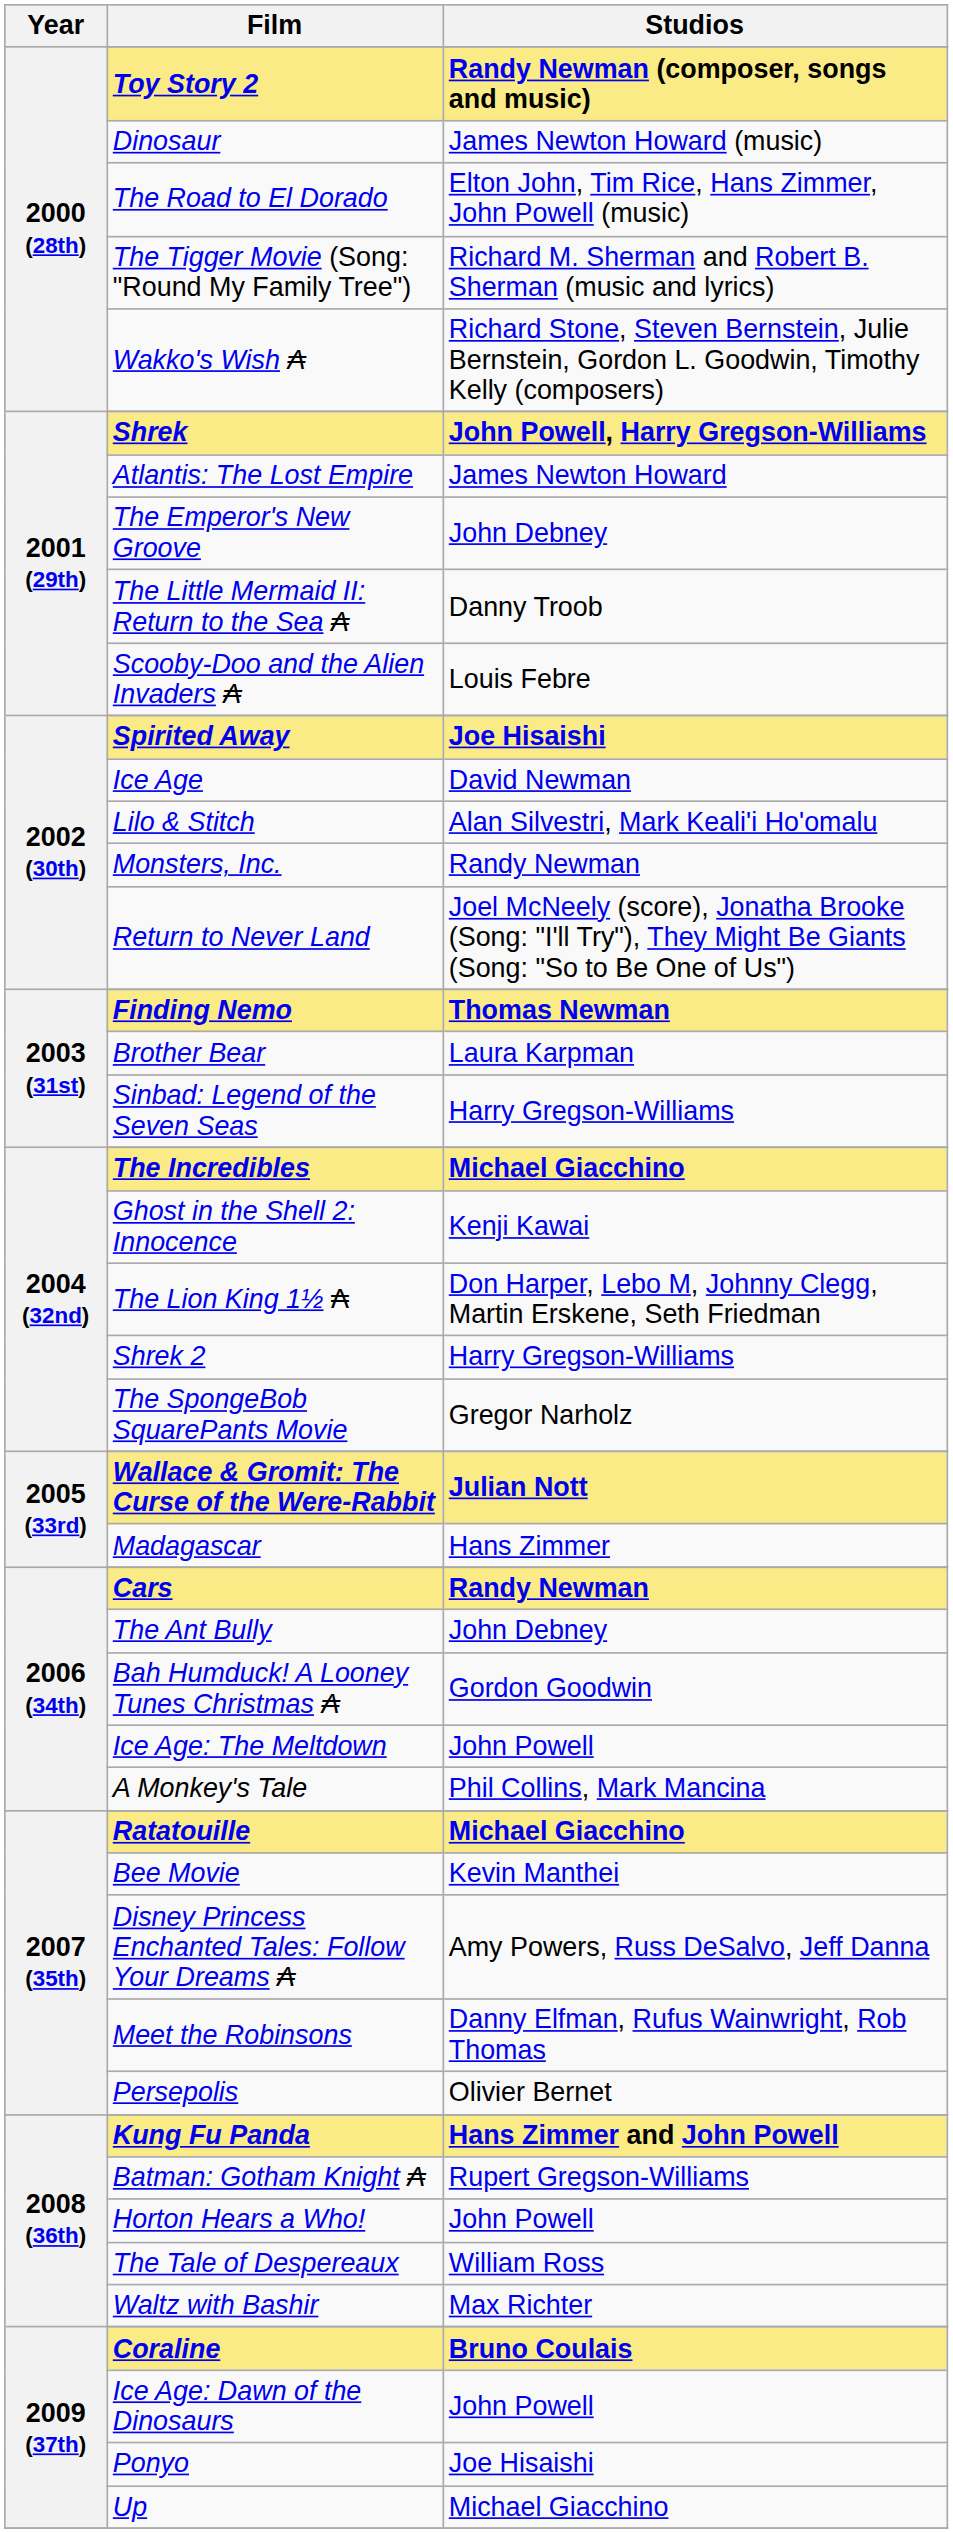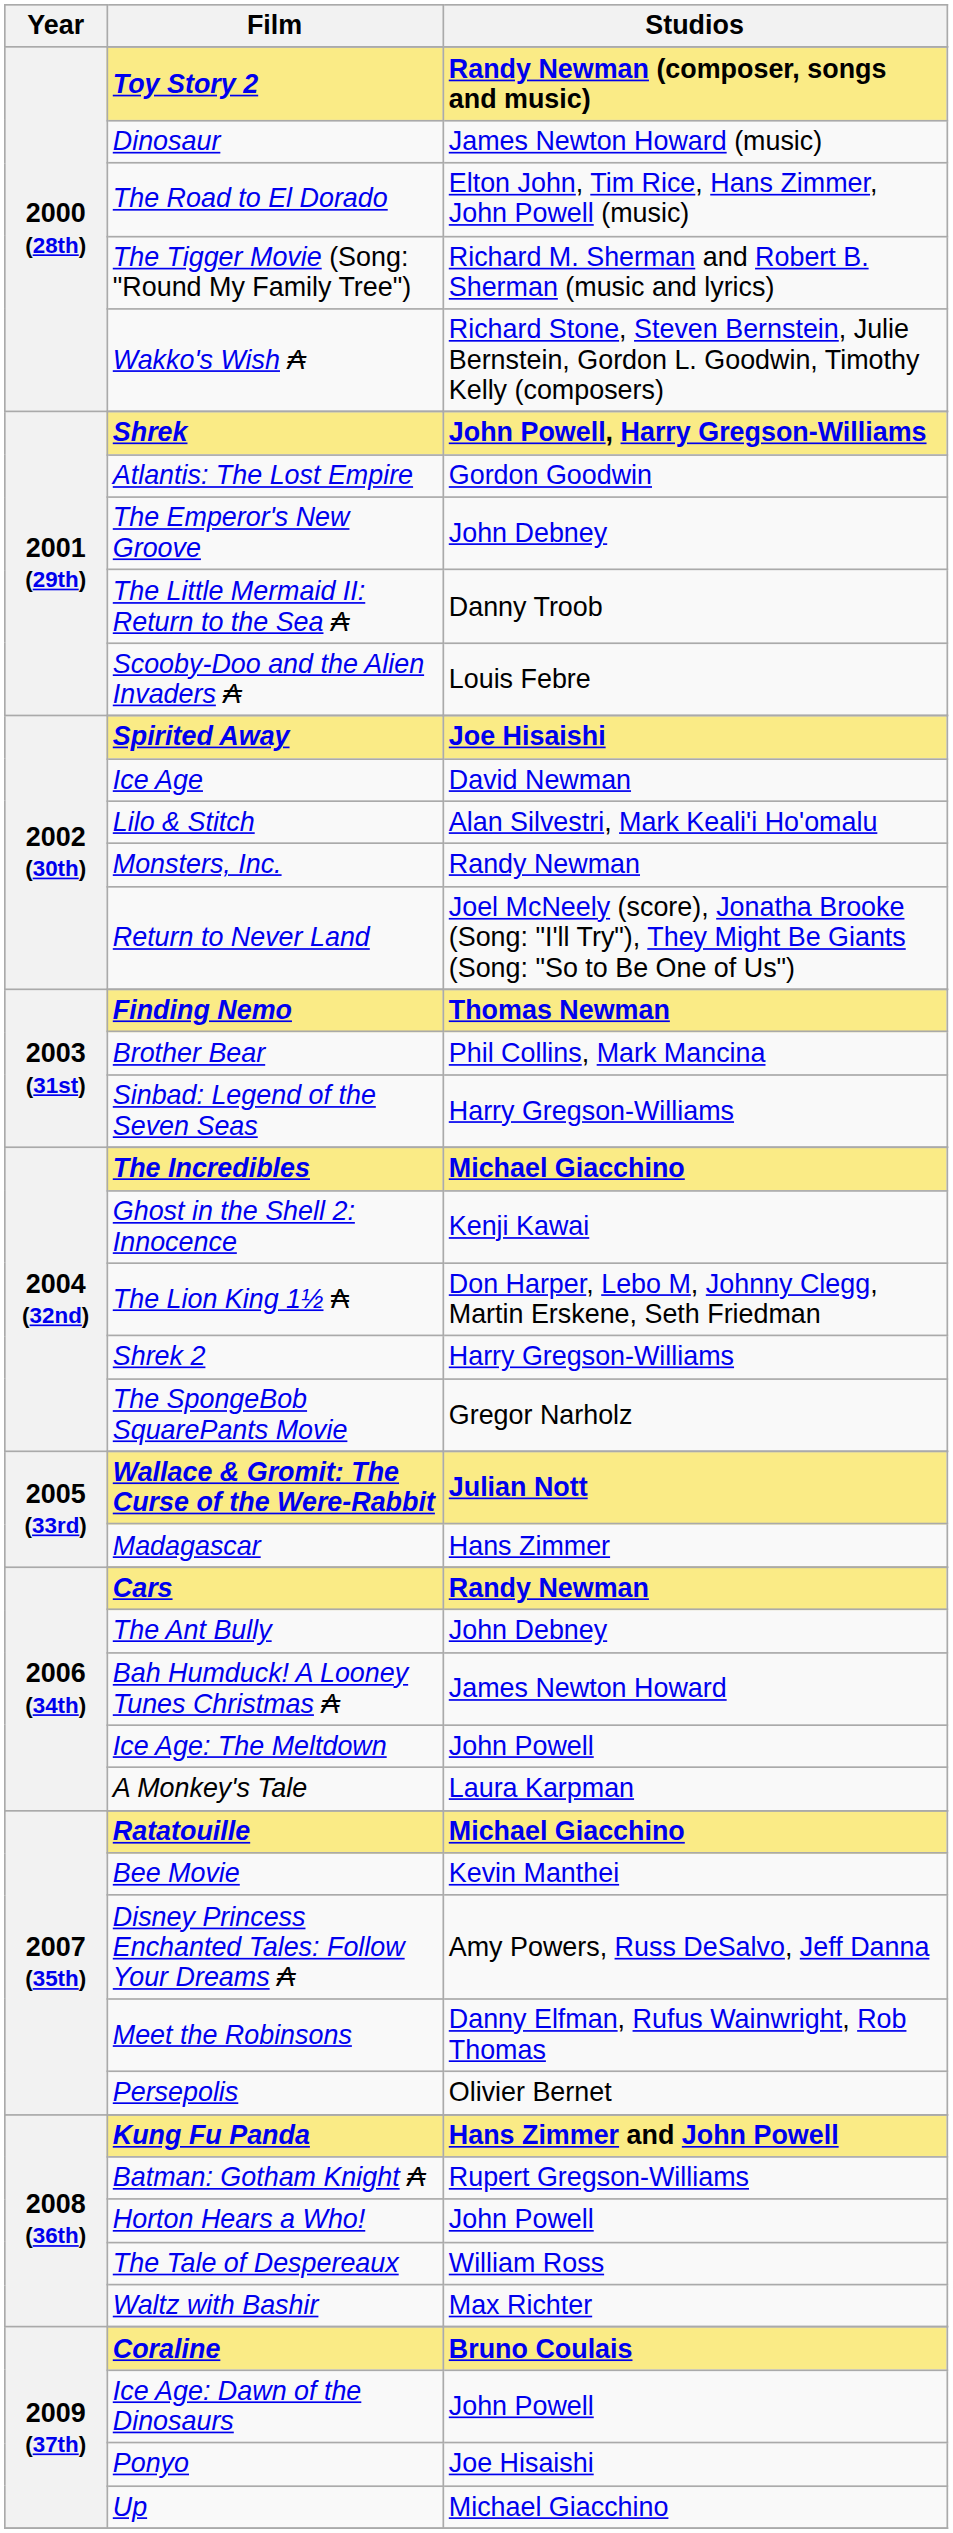 <table class="wikitable" style="width:90%;">
 <tr>
 <th style="width:3%;">Year</th>
 <th style="width:20%;">Film</th>
 <th style="width:30%;">Studios</th>
 </tr>
 <tr>
 <th rowspan="6" style="text-align:center;">2000 <br><small>(<a href='#'>28th</a>)</small><br></th>
 </tr>
 <tr>
 <td style="background:#FAEB86;"><strong><em><a href='#'>Toy Story 2</a></em></strong></td>
 <td style="background:#FAEB86;"><strong><a href='#'>Randy Newman</a> (composer, songs and music)</strong></td>
 </tr>
 <tr>
 <td><em><a href='#'>Dinosaur</a></em></td>
 <td><a href='#'>James Newton Howard</a> (music)</td>
 </tr>
 <tr>
 <td><em><a href='#'>The Road to El Dorado</a></em></td>
 <td><a href='#'>Elton John</a>, <a href='#'>Tim Rice</a>, <a href='#'>Hans Zimmer</a>, <a href='#'>John Powell</a> (music)</td>
 </tr>
 <tr>
 <td><em><a href='#'>The Tigger Movie</a></em> (Song: "Round My Family Tree")</td>
 <td><a href='#'>Richard M. Sherman</a> and <a href='#'>Robert B. Sherman</a> (music and lyrics)</td>
 </tr>
 <tr>
 <td><em><a href='#'>Wakko's Wish</a> ₳</em></td>
 <td><a href='#'>Richard Stone</a>, <a href='#'>Steven Bernstein</a>, Julie Bernstein, Gordon L. Goodwin, Timothy Kelly (composers)</td>
 </tr>
 <tr>
 <th rowspan="6" style="text-align:center;">2001 <br><small>(<a href='#'>29th</a>)</small><br></th>
 </tr>
 <tr>
 <td style="background:#FAEB86;"><strong><em><a href='#'>Shrek</a></em></strong></td>
 <td style="background:#FAEB86;"><strong><a href='#'>John Powell</a>, <a href='#'>Harry Gregson-Williams</a></strong></td>
 </tr>
 <tr>
 <td><em><a href='#'>Atlantis: The Lost Empire</a></em></td>
-<td><a href='#'>James Newton Howard</a></td>
+<td><a href='#'>Gordon Goodwin</a></td>
 </tr>
 <tr>
 <td><em><a href='#'>The Emperor's New Groove</a></em></td>
 <td><a href='#'>John Debney</a></td>
 </tr>
 <tr>
 <td><em><a href='#'>The Little Mermaid II: Return to the Sea</a> ₳</em></td>
 <td>Danny Troob</td>
 </tr>
 <tr>
 <td><em><a href='#'>Scooby-Doo and the Alien Invaders</a> ₳</em></td>
 <td>Louis Febre</td>
 </tr>
 <tr>
 <th rowspan="6" style="text-align:center;">2002 <br><small>(<a href='#'>30th</a>)</small><br></th>
 </tr>
 <tr>
 <td style="background:#FAEB86;"><strong><em><a href='#'>Spirited Away</a></em></strong></td>
 <td style="background:#FAEB86;"><strong><a href='#'>Joe Hisaishi</a></strong></td>
 </tr>
 <tr>
 <td><em><a href='#'>Ice Age</a></em></td>
 <td><a href='#'>David Newman</a></td>
 </tr>
 <tr>
 <td><em><a href='#'>Lilo & Stitch</a></em></td>
 <td><a href='#'>Alan Silvestri</a>, <a href='#'>Mark Keali'i Ho'omalu</a></td>
 </tr>
 <tr>
 <td><em><a href='#'>Monsters, Inc.</a></em></td>
 <td><a href='#'>Randy Newman</a></td>
 </tr>
 <tr>
 <td><em><a href='#'>Return to Never Land</a></em></td>
 <td><a href='#'>Joel McNeely</a> (score), <a href='#'>Jonatha Brooke</a> (Song: "I'll Try"), <a href='#'>They Might Be Giants</a> (Song: "So to Be One of Us")</td>
 </tr>
 <tr>
 <th rowspan="4" style="text-align:center;">2003 <br><small>(<a href='#'>31st</a>)</small><br></th>
 </tr>
 <tr>
 <td style="background:#FAEB86;"><strong><em><a href='#'>Finding Nemo</a></em></strong></td>
 <td style="background:#FAEB86;"><strong><a href='#'>Thomas Newman</a></strong></td>
 </tr>
 <tr>
 <td><em><a href='#'>Brother Bear</a></em></td>
-<td><a href='#'>Laura Karpman</a></td>
+<td><a href='#'>Phil Collins</a>, <a href='#'>Mark Mancina</a></td>
 </tr>
 <tr>
 <td><em><a href='#'>Sinbad: Legend of the Seven Seas</a></em></td>
 <td><a href='#'>Harry Gregson-Williams</a></td>
 </tr>
 <tr>
 <th rowspan="6" style="text-align:center;">2004 <br><small>(<a href='#'>32nd</a>)</small><br></th>
 </tr>
 <tr>
 <td style="background:#FAEB86;"><strong><em><a href='#'>The Incredibles</a></em></strong></td>
 <td style="background:#FAEB86;"><strong><a href='#'>Michael Giacchino</a></strong></td>
 </tr>
 <tr>
 <td><em><a href='#'>Ghost in the Shell 2: Innocence</a></em></td>
 <td><a href='#'>Kenji Kawai</a></td>
 </tr>
 <tr>
 <td><em><a href='#'>The Lion King 1½</a></em> ₳</td>
 <td><a href='#'>Don Harper</a>, <a href='#'>Lebo M</a>, <a href='#'>Johnny Clegg</a>, Martin Erskene, Seth Friedman</td>
 </tr>
 <tr>
 <td><em><a href='#'>Shrek 2</a></em></td>
 <td><a href='#'>Harry Gregson-Williams</a></td>
 </tr>
 <tr>
 <td><em><a href='#'>The SpongeBob SquarePants Movie</a></em></td>
 <td>Gregor Narholz</td>
 </tr>
 <tr>
 <th rowspan="3" style="text-align:center;">2005 <br><small>(<a href='#'>33rd</a>)</small><br></th>
 </tr>
 <tr>
 <td style="background:#FAEB86;"><strong><em><a href='#'>Wallace & Gromit: The Curse of the Were-Rabbit</a></em></strong></td>
 <td style="background:#FAEB86;"><strong><a href='#'>Julian Nott</a></strong></td>
 </tr>
 <tr>
 <td><em><a href='#'>Madagascar</a></em></td>
 <td><a href='#'>Hans Zimmer</a></td>
 </tr>
 <tr>
 <th rowspan="6" style="text-align:center;">2006 <br><small>(<a href='#'>34th</a>)</small><br></th>
 </tr>
 <tr>
 <td style="background:#FAEB86;"><strong><em><a href='#'>Cars</a></em></strong></td>
 <td style="background:#FAEB86;"><strong><a href='#'>Randy Newman</a></strong></td>
 </tr>
 <tr>
 <td><em><a href='#'>The Ant Bully</a></em></td>
 <td><a href='#'>John Debney</a></td>
 </tr>
 <tr>
 <td><em><a href='#'>Bah Humduck! A Looney Tunes Christmas</a> ₳</em></td>
-<td><a href='#'>Gordon Goodwin</a></td>
+<td><a href='#'>James Newton Howard</a></td>
 </tr>
 <tr>
 <td><em><a href='#'>Ice Age: The Meltdown</a></em></td>
 <td><a href='#'>John Powell</a></td>
 </tr>
 <tr>
 <td><em>A Monkey's Tale</em></td>
-<td><a href='#'>Phil Collins</a>, <a href='#'>Mark Mancina</a></td>
+<td><a href='#'>Laura Karpman</a></td>
 </tr>
 <tr>
 <th rowspan="6" style="text-align:center;">2007 <br><small>(<a href='#'>35th</a>)</small><br></th>
 </tr>
 <tr>
 <td style="background:#FAEB86;"><strong><em><a href='#'>Ratatouille</a></em></strong></td>
 <td style="background:#FAEB86;"><strong><a href='#'>Michael Giacchino</a></strong></td>
 </tr>
 <tr>
 <td><em><a href='#'>Bee Movie</a></em></td>
 <td><a href='#'>Kevin Manthei</a></td>
 </tr>
 <tr>
 <td><em><a href='#'>Disney Princess Enchanted Tales: Follow Your Dreams</a> ₳</em></td>
 <td>Amy Powers, <a href='#'>Russ DeSalvo</a>, <a href='#'>Jeff Danna</a></td>
 </tr>
 <tr>
 <td><em><a href='#'>Meet the Robinsons</a></em></td>
 <td><a href='#'>Danny Elfman</a>, <a href='#'>Rufus Wainwright</a>, <a href='#'>Rob Thomas</a></td>
 </tr>
 <tr>
 <td><em><a href='#'>Persepolis</a></em></td>
 <td>Olivier Bernet</td>
 </tr>
 <tr>
 <th rowspan="6" style="text-align:center;">2008 <br><small>(<a href='#'>36th</a>)</small><br></th>
 </tr>
 <tr>
 <td style="background:#FAEB86;"><strong><em><a href='#'>Kung Fu Panda</a></em></strong></td>
 <td style="background:#FAEB86;"><strong><a href='#'>Hans Zimmer</a> and <a href='#'>John Powell</a></strong></td>
 </tr>
 <tr>
 <td><em><a href='#'>Batman: Gotham Knight</a> ₳</em></td>
 <td><a href='#'>Rupert Gregson-Williams</a></td>
 </tr>
 <tr>
 <td><em><a href='#'>Horton Hears a Who!</a></em></td>
 <td><a href='#'>John Powell</a></td>
 </tr>
 <tr>
 <td><em><a href='#'>The Tale of Despereaux</a></em></td>
 <td><a href='#'>William Ross</a></td>
 </tr>
 <tr>
 <td><em><a href='#'>Waltz with Bashir</a></em></td>
 <td><a href='#'>Max Richter</a></td>
 </tr>
 <tr>
 <th rowspan="5" style="text-align:center;">2009 <br><small>(<a href='#'>37th</a>)</small><br></th>
 </tr>
 <tr>
 <td style="background:#FAEB86;"><strong><em><a href='#'>Coraline</a></em></strong></td>
 <td style="background:#FAEB86;"><strong><a href='#'>Bruno Coulais</a></strong></td>
 </tr>
 <tr>
 <td><em><a href='#'>Ice Age: Dawn of the Dinosaurs</a></em></td>
 <td><a href='#'>John Powell</a></td>
 </tr>
 <tr>
 <td><em><a href='#'>Ponyo</a></em></td>
 <td><a href='#'>Joe Hisaishi</a></td>
 </tr>
 <tr>
 <td><em><a href='#'>Up</a></em></td>
 <td><a href='#'>Michael Giacchino</a></td>
 </tr>
 <tr>
 </tr>
 </table>
